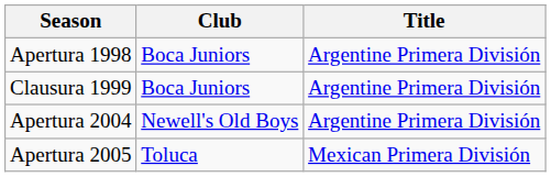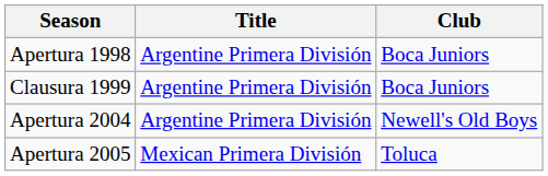 <table class="wikitable">
 <tr>
 <th>Season</th>
+<th>Title</th>
 <th>Club</th>
-<th>Title</th>
 </tr>
 <tr>
 <td>Apertura 1998</td>
+<td><a href='#'>Argentine Primera División</a></td>
 <td><a href='#'>Boca Juniors</a></td>
-<td><a href='#'>Argentine Primera División</a></td>
 </tr>
 <tr>
 <td>Clausura 1999</td>
+<td><a href='#'>Argentine Primera División</a></td>
 <td><a href='#'>Boca Juniors</a></td>
-<td><a href='#'>Argentine Primera División</a></td>
 </tr>
 <tr>
 <td>Apertura 2004</td>
+<td><a href='#'>Argentine Primera División</a></td>
 <td><a href='#'>Newell's Old Boys</a></td>
-<td><a href='#'>Argentine Primera División</a></td>
 </tr>
 <tr>
 <td>Apertura 2005</td>
+<td><a href='#'>Mexican Primera División</a></td>
 <td><a href='#'>Toluca</a></td>
-<td><a href='#'>Mexican Primera División</a></td>
 </tr>
 </table>
